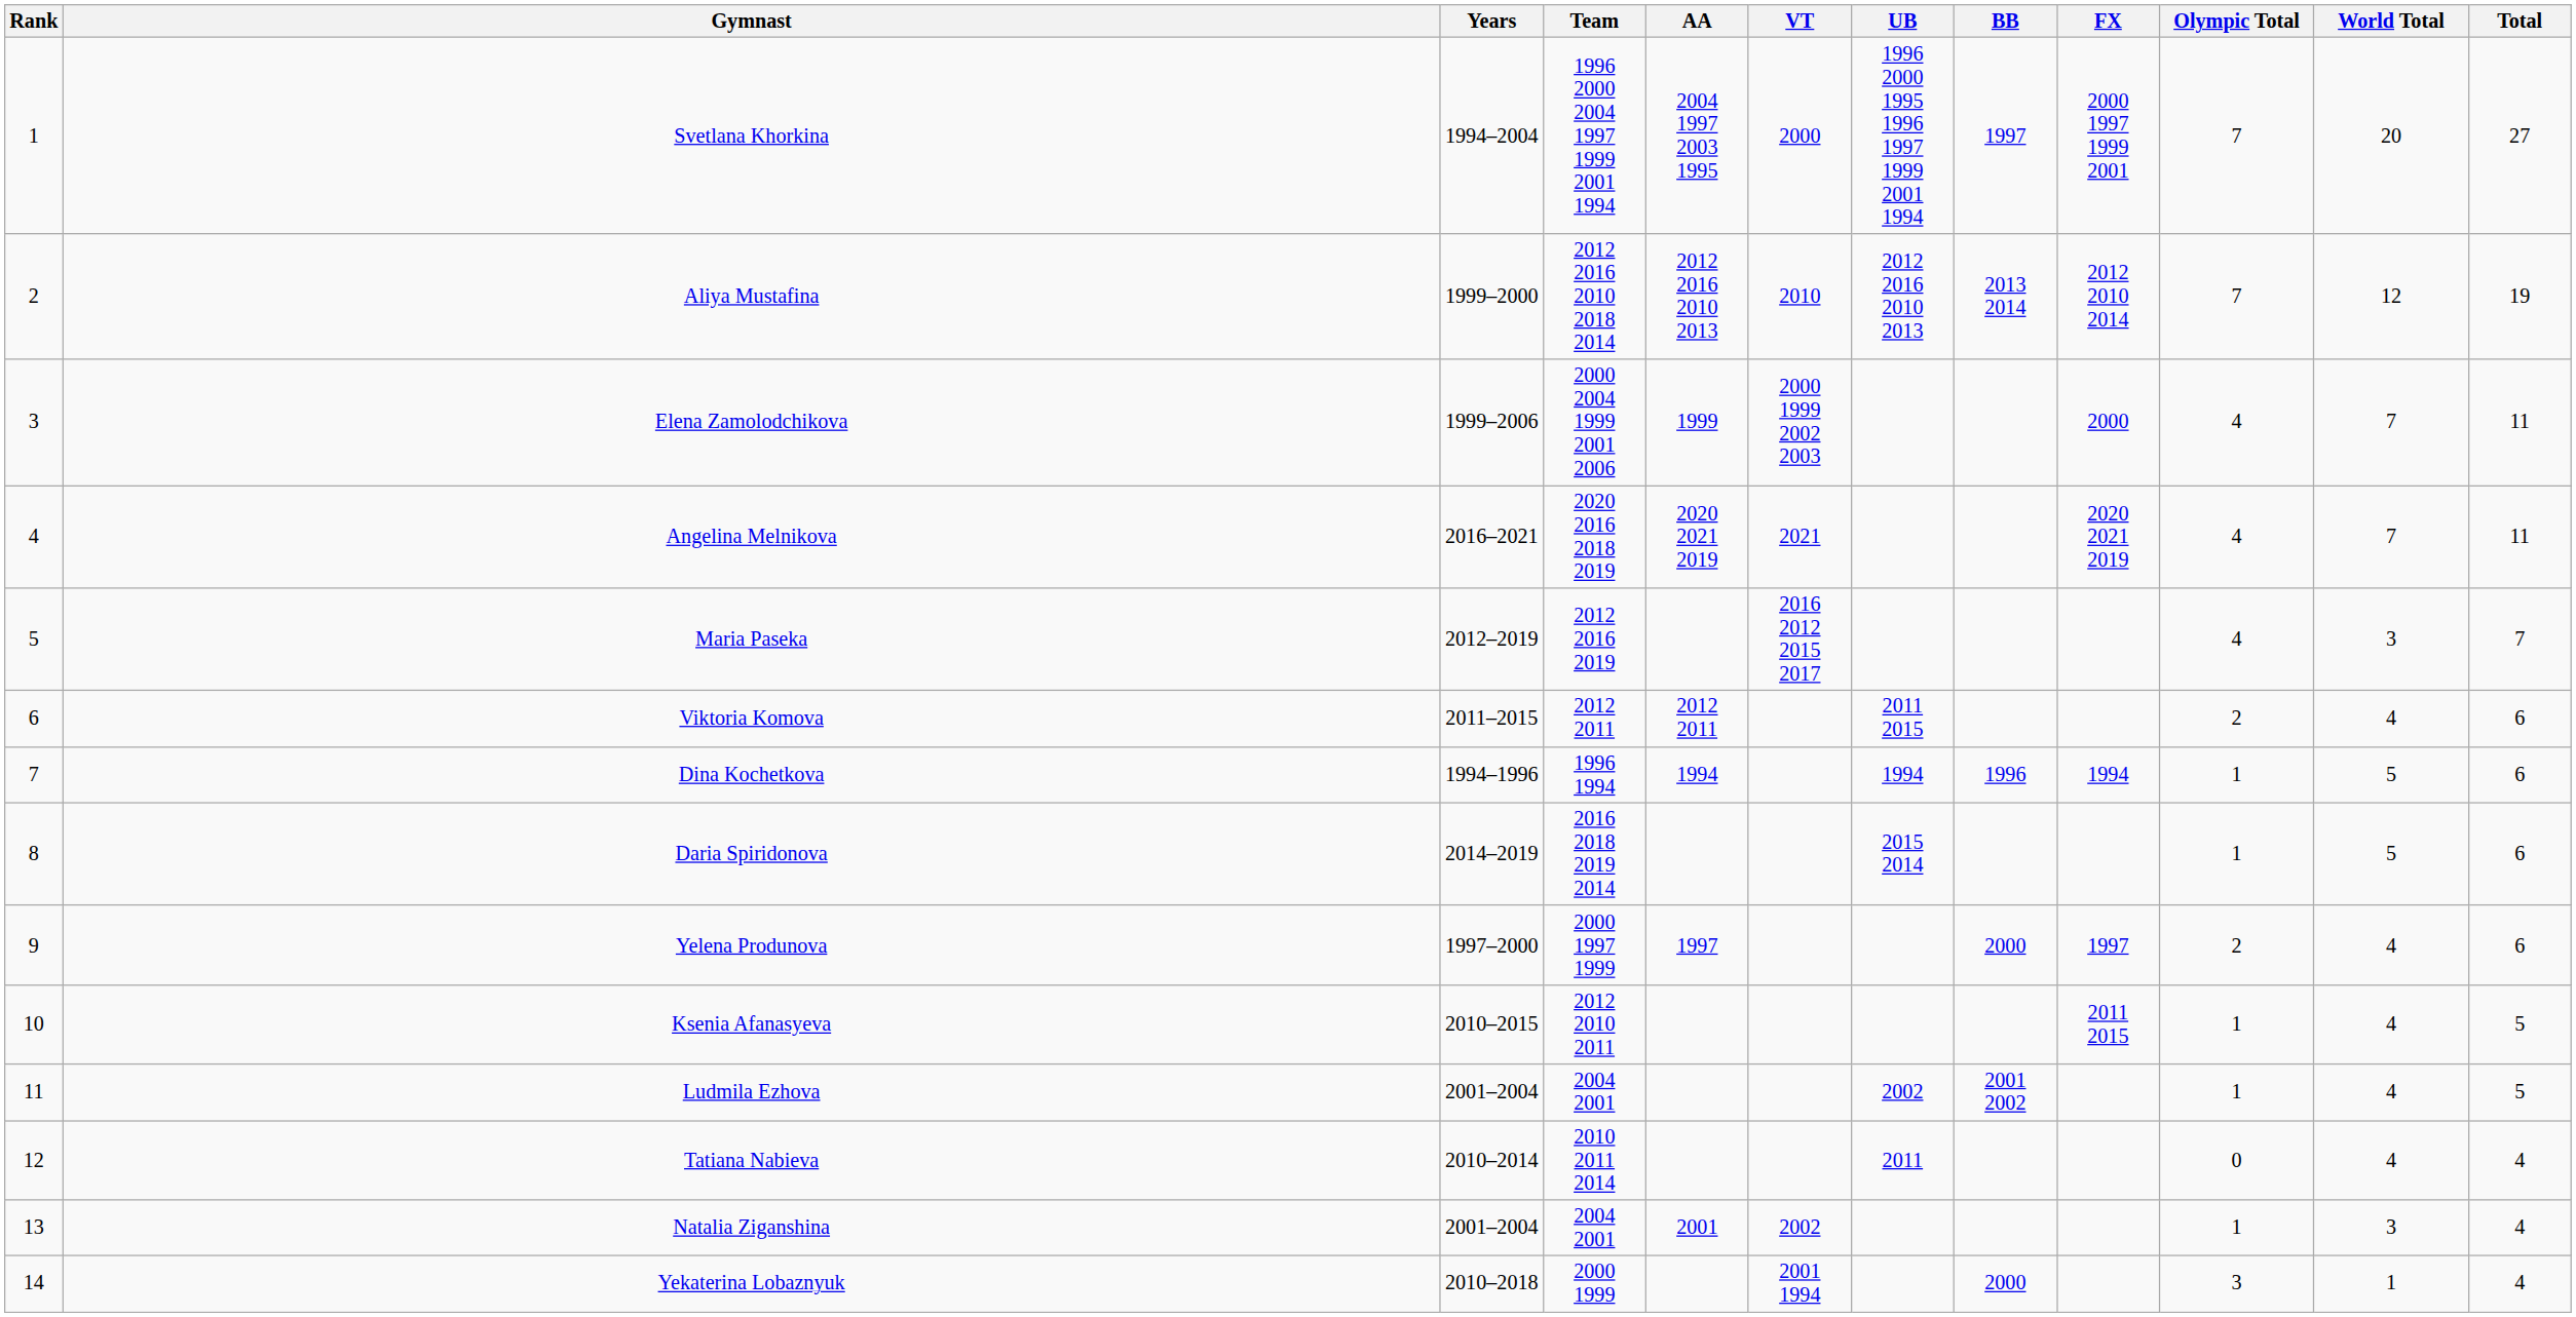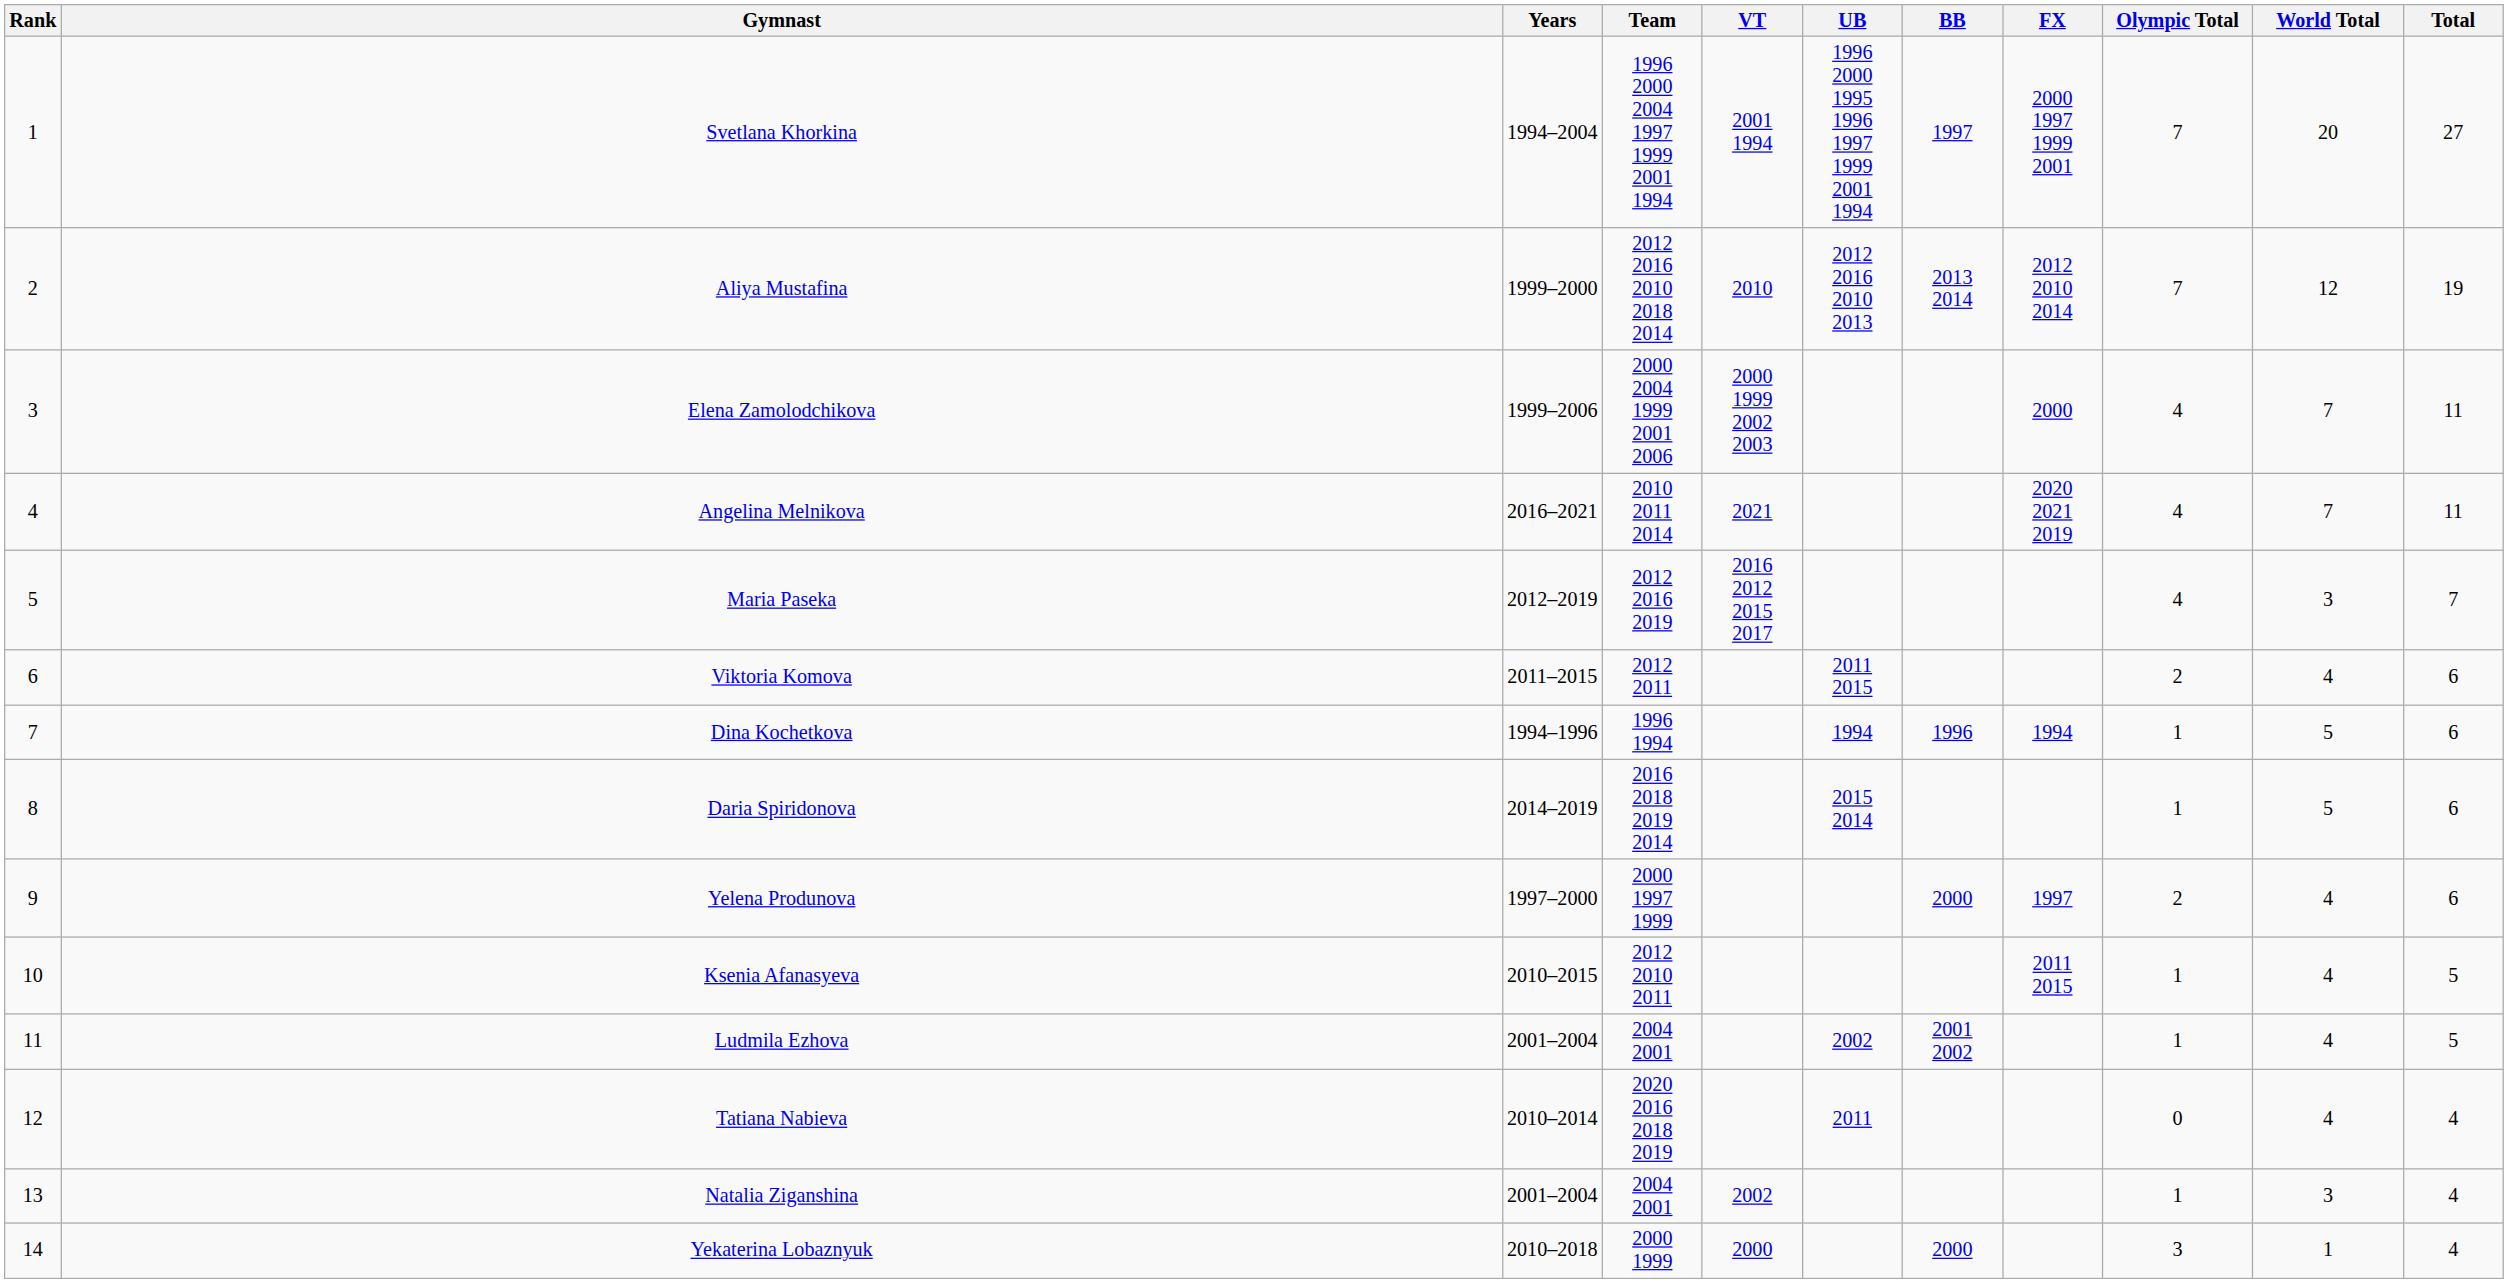 <table class="wikitable sortable" width=100% style="text-align:center;">
 <tr>
 <th style="width:1.8em;">Rank</th>
 <th class=unsortable>Gymnast</th>
 <th style="width:4.5em;">Years</th>
 <th style="width:4.5em;">Team</th>
-<th style="width:4.5em;">AA</th>
 <th style="width:4.5em;"><a href='#'>VT</a></th>
 <th style="width:4.5em;"><a href='#'>UB</a></th>
 <th style="width:4.5em;"><a href='#'>BB</a></th>
 <th style="width:4.5em;"><a href='#'>FX</a></th>
 <th style="width:7.0em;"><a href='#'>Olympic</a> Total</th>
 <th style="width:7.0em;"><a href='#'>World</a> Total</th>
 <th style="width:4.5em;">Total</th>
 </tr>
 <tr>
 <td>1</td>
 <td><a href='#'>Svetlana Khorkina</a></td>
 <td>1994–2004</td>
 <td> <a href='#'>1996</a><br> <a href='#'>2000</a><br> <a href='#'>2004</a><br> <a href='#'>1997</a><br> <a href='#'>1999</a><br> <a href='#'>2001</a><br> <a href='#'>1994</a></td>
-<td> <a href='#'>2004</a><br> <a href='#'>1997</a><br> <a href='#'>2003</a><br> <a href='#'>1995</a></td>
-<td> <a href='#'>2000</a></td>
+<td> <a href='#'>2001</a><br> <a href='#'>1994</a></td>
 <td> <a href='#'>1996</a><br> <a href='#'>2000</a><br> <a href='#'>1995</a><br> <a href='#'>1996</a><br> <a href='#'>1997</a><br> <a href='#'>1999</a><br> <a href='#'>2001</a><br> <a href='#'>1994</a></td>
 <td> <a href='#'>1997</a></td>
 <td> <a href='#'>2000</a><br> <a href='#'>1997</a><br> <a href='#'>1999</a><br> <a href='#'>2001</a></td>
 <td>7</td>
 <td>20</td>
 <td>27</td>
 </tr>
 <tr>
 <td>2</td>
 <td><a href='#'>Aliya Mustafina</a></td>
 <td>1999–2000</td>
 <td> <a href='#'>2012</a><br> <a href='#'>2016</a><br> <a href='#'>2010</a><br> <a href='#'>2018</a><br> <a href='#'>2014</a></td>
-<td> <a href='#'>2012</a><br> <a href='#'>2016</a><br> <a href='#'>2010</a><br> <a href='#'>2013</a></td>
 <td> <a href='#'>2010</a></td>
 <td> <a href='#'>2012</a><br> <a href='#'>2016</a><br> <a href='#'>2010</a><br> <a href='#'>2013</a></td>
 <td> <a href='#'>2013</a><br> <a href='#'>2014</a></td>
 <td> <a href='#'>2012</a><br> <a href='#'>2010</a><br> <a href='#'>2014</a></td>
 <td>7</td>
 <td>12</td>
 <td>19</td>
 </tr>
 <tr>
 <td>3</td>
 <td><a href='#'>Elena Zamolodchikova</a></td>
 <td>1999–2006</td>
 <td> <a href='#'>2000</a><br> <a href='#'>2004</a><br> <a href='#'>1999</a><br> <a href='#'>2001</a><br> <a href='#'>2006</a></td>
-<td> <a href='#'>1999</a></td>
 <td> <a href='#'>2000</a><br> <a href='#'>1999</a><br> <a href='#'>2002</a><br> <a href='#'>2003</a></td>
 <td></td>
 <td></td>
 <td> <a href='#'>2000</a></td>
 <td>4</td>
 <td>7</td>
 <td>11</td>
 </tr>
 <tr>
 <td>4</td>
 <td><a href='#'>Angelina Melnikova</a></td>
 <td>2016–2021</td>
-<td> <a href='#'>2020</a><br> <a href='#'>2016</a><br> <a href='#'>2018</a><br> <a href='#'>2019</a></td>
-<td> <a href='#'>2020</a><br>  <a href='#'>2021</a><br> <a href='#'>2019</a></td>
+<td> <a href='#'>2010</a><br> <a href='#'>2011</a><br> <a href='#'>2014</a></td>
 <td> <a href='#'>2021</a></td>
 <td></td>
 <td></td>
 <td> <a href='#'>2020</a><br> <a href='#'>2021</a><br> <a href='#'>2019</a></td>
 <td>4</td>
 <td>7</td>
 <td>11</td>
 </tr>
 <tr>
 <td>5</td>
 <td><a href='#'>Maria Paseka</a></td>
 <td>2012–2019</td>
 <td> <a href='#'>2012</a><br> <a href='#'>2016</a><br> <a href='#'>2019</a></td>
-<td></td>
 <td> <a href='#'>2016</a><br> <a href='#'>2012</a><br> <a href='#'>2015</a><br> <a href='#'>2017</a></td>
 <td></td>
 <td></td>
 <td></td>
 <td>4</td>
 <td>3</td>
 <td>7</td>
 </tr>
 <tr>
 <td>6</td>
 <td><a href='#'>Viktoria Komova</a></td>
 <td>2011–2015</td>
-<td> <a href='#'>2012</a><br> <a href='#'>2011</a></td>
 <td> <a href='#'>2012</a><br> <a href='#'>2011</a></td>
 <td></td>
 <td> <a href='#'>2011</a><br> <a href='#'>2015</a></td>
 <td></td>
 <td></td>
 <td>2</td>
 <td>4</td>
 <td>6</td>
 </tr>
 <tr>
 <td>7</td>
 <td><a href='#'>Dina Kochetkova</a></td>
 <td>1994–1996</td>
 <td> <a href='#'>1996</a><br> <a href='#'>1994</a></td>
-<td> <a href='#'>1994</a></td>
 <td></td>
 <td> <a href='#'>1994</a></td>
 <td> <a href='#'>1996</a></td>
 <td> <a href='#'>1994</a></td>
 <td>1</td>
 <td>5</td>
 <td>6</td>
 </tr>
 <tr>
 <td>8</td>
 <td><a href='#'>Daria Spiridonova</a></td>
 <td>2014–2019</td>
 <td> <a href='#'>2016</a><br> <a href='#'>2018</a><br> <a href='#'>2019</a><br> <a href='#'>2014</a></td>
 <td></td>
-<td></td>
 <td> <a href='#'>2015</a><br> <a href='#'>2014</a></td>
 <td></td>
 <td></td>
 <td>1</td>
 <td>5</td>
 <td>6</td>
 </tr>
 <tr>
 <td>9</td>
 <td><a href='#'>Yelena Produnova</a></td>
 <td>1997–2000</td>
 <td> <a href='#'>2000</a><br> <a href='#'>1997</a><br> <a href='#'>1999</a></td>
-<td> <a href='#'>1997</a></td>
 <td></td>
 <td></td>
 <td> <a href='#'>2000</a></td>
 <td> <a href='#'>1997</a></td>
 <td>2</td>
 <td>4</td>
 <td>6</td>
 </tr>
 <tr>
 <td>10</td>
 <td><a href='#'>Ksenia Afanasyeva</a></td>
 <td>2010–2015</td>
 <td> <a href='#'>2012</a><br> <a href='#'>2010</a><br> <a href='#'>2011</a></td>
 <td></td>
 <td></td>
 <td></td>
-<td></td>
 <td> <a href='#'>2011</a><br> <a href='#'>2015</a></td>
 <td>1</td>
 <td>4</td>
 <td>5</td>
 </tr>
 <tr>
 <td>11</td>
 <td><a href='#'>Ludmila Ezhova</a></td>
 <td>2001–2004</td>
 <td> <a href='#'>2004</a><br> <a href='#'>2001</a></td>
-<td></td>
 <td></td>
 <td> <a href='#'>2002</a></td>
 <td> <a href='#'>2001</a><br> <a href='#'>2002</a></td>
 <td></td>
 <td>1</td>
 <td>4</td>
 <td>5</td>
 </tr>
 <tr>
 <td>12</td>
 <td><a href='#'>Tatiana Nabieva</a></td>
 <td>2010–2014</td>
-<td> <a href='#'>2010</a><br> <a href='#'>2011</a><br> <a href='#'>2014</a></td>
-<td></td>
+<td> <a href='#'>2020</a><br> <a href='#'>2016</a><br> <a href='#'>2018</a><br> <a href='#'>2019</a></td>
 <td></td>
 <td> <a href='#'>2011</a></td>
 <td></td>
 <td></td>
 <td>0</td>
 <td>4</td>
 <td>4</td>
 </tr>
 <tr>
 <td>13</td>
 <td><a href='#'>Natalia Ziganshina</a></td>
 <td>2001–2004</td>
 <td> <a href='#'>2004</a><br> <a href='#'>2001</a></td>
-<td> <a href='#'>2001</a></td>
 <td> <a href='#'>2002</a></td>
 <td></td>
 <td></td>
 <td></td>
 <td>1</td>
 <td>3</td>
 <td>4</td>
 </tr>
 <tr>
 <td>14</td>
 <td><a href='#'>Yekaterina Lobaznyuk</a></td>
 <td>2010–2018</td>
 <td> <a href='#'>2000</a><br> <a href='#'>1999</a></td>
-<td></td>
-<td> <a href='#'>2001</a><br> <a href='#'>1994</a></td>
+<td> <a href='#'>2000</a></td>
 <td></td>
 <td> <a href='#'>2000</a></td>
 <td></td>
 <td>3</td>
 <td>1</td>
 <td>4</td>
 </tr>
 </table>
